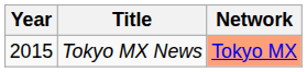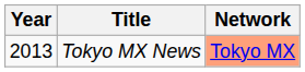 <table class="wikitable">
 <tr>
 <th>Year</th>
 <th>Title</th>
 <th>Network</th>
 </tr>
 <tr>
-<td>2015</td>
+<td>2013</td>
 <td><em>Tokyo MX News</em></td>
 <td style="background: lightsalmon;"><a href='#'>Tokyo MX</a></td>
 </tr>
 </table>
